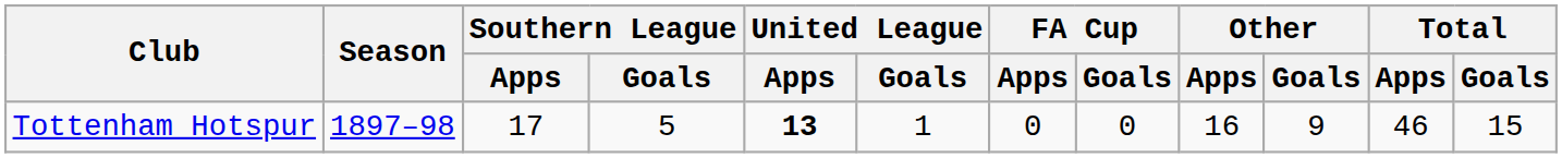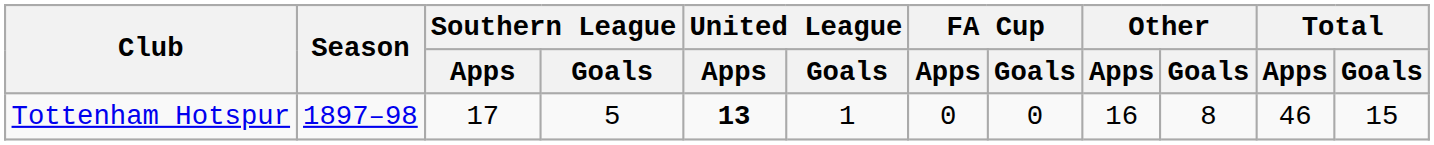 <table class="wikitable" style="text-align:center">
 <tr>
 <th rowspan="2">Club</th>
 <th rowspan="2">Season</th>
 <th colspan="2">Southern League</th>
 <th colspan="2">United League</th>
 <th colspan="2">FA Cup</th>
 <th colspan="2">Other</th>
 <th colspan="2">Total</th>
 </tr>
 <tr>
 <th>Apps</th>
 <th>Goals</th>
 <th>Apps</th>
 <th>Goals</th>
 <th>Apps</th>
 <th>Goals</th>
 <th>Apps</th>
 <th>Goals</th>
 <th>Apps</th>
 <th>Goals</th>
 </tr>
 <tr>
 <td><a href='#'>Tottenham Hotspur</a></td>
 <td><a href='#'>1897–98</a></td>
 <td>17</td>
 <td>5</td>
 <td><strong>13</strong></td>
 <td>1</td>
 <td>0</td>
 <td>0</td>
 <td>16</td>
-<td>9</td>
+<td>8</td>
 <td>46</td>
 <td>15</td>
 </tr>
 </table>
